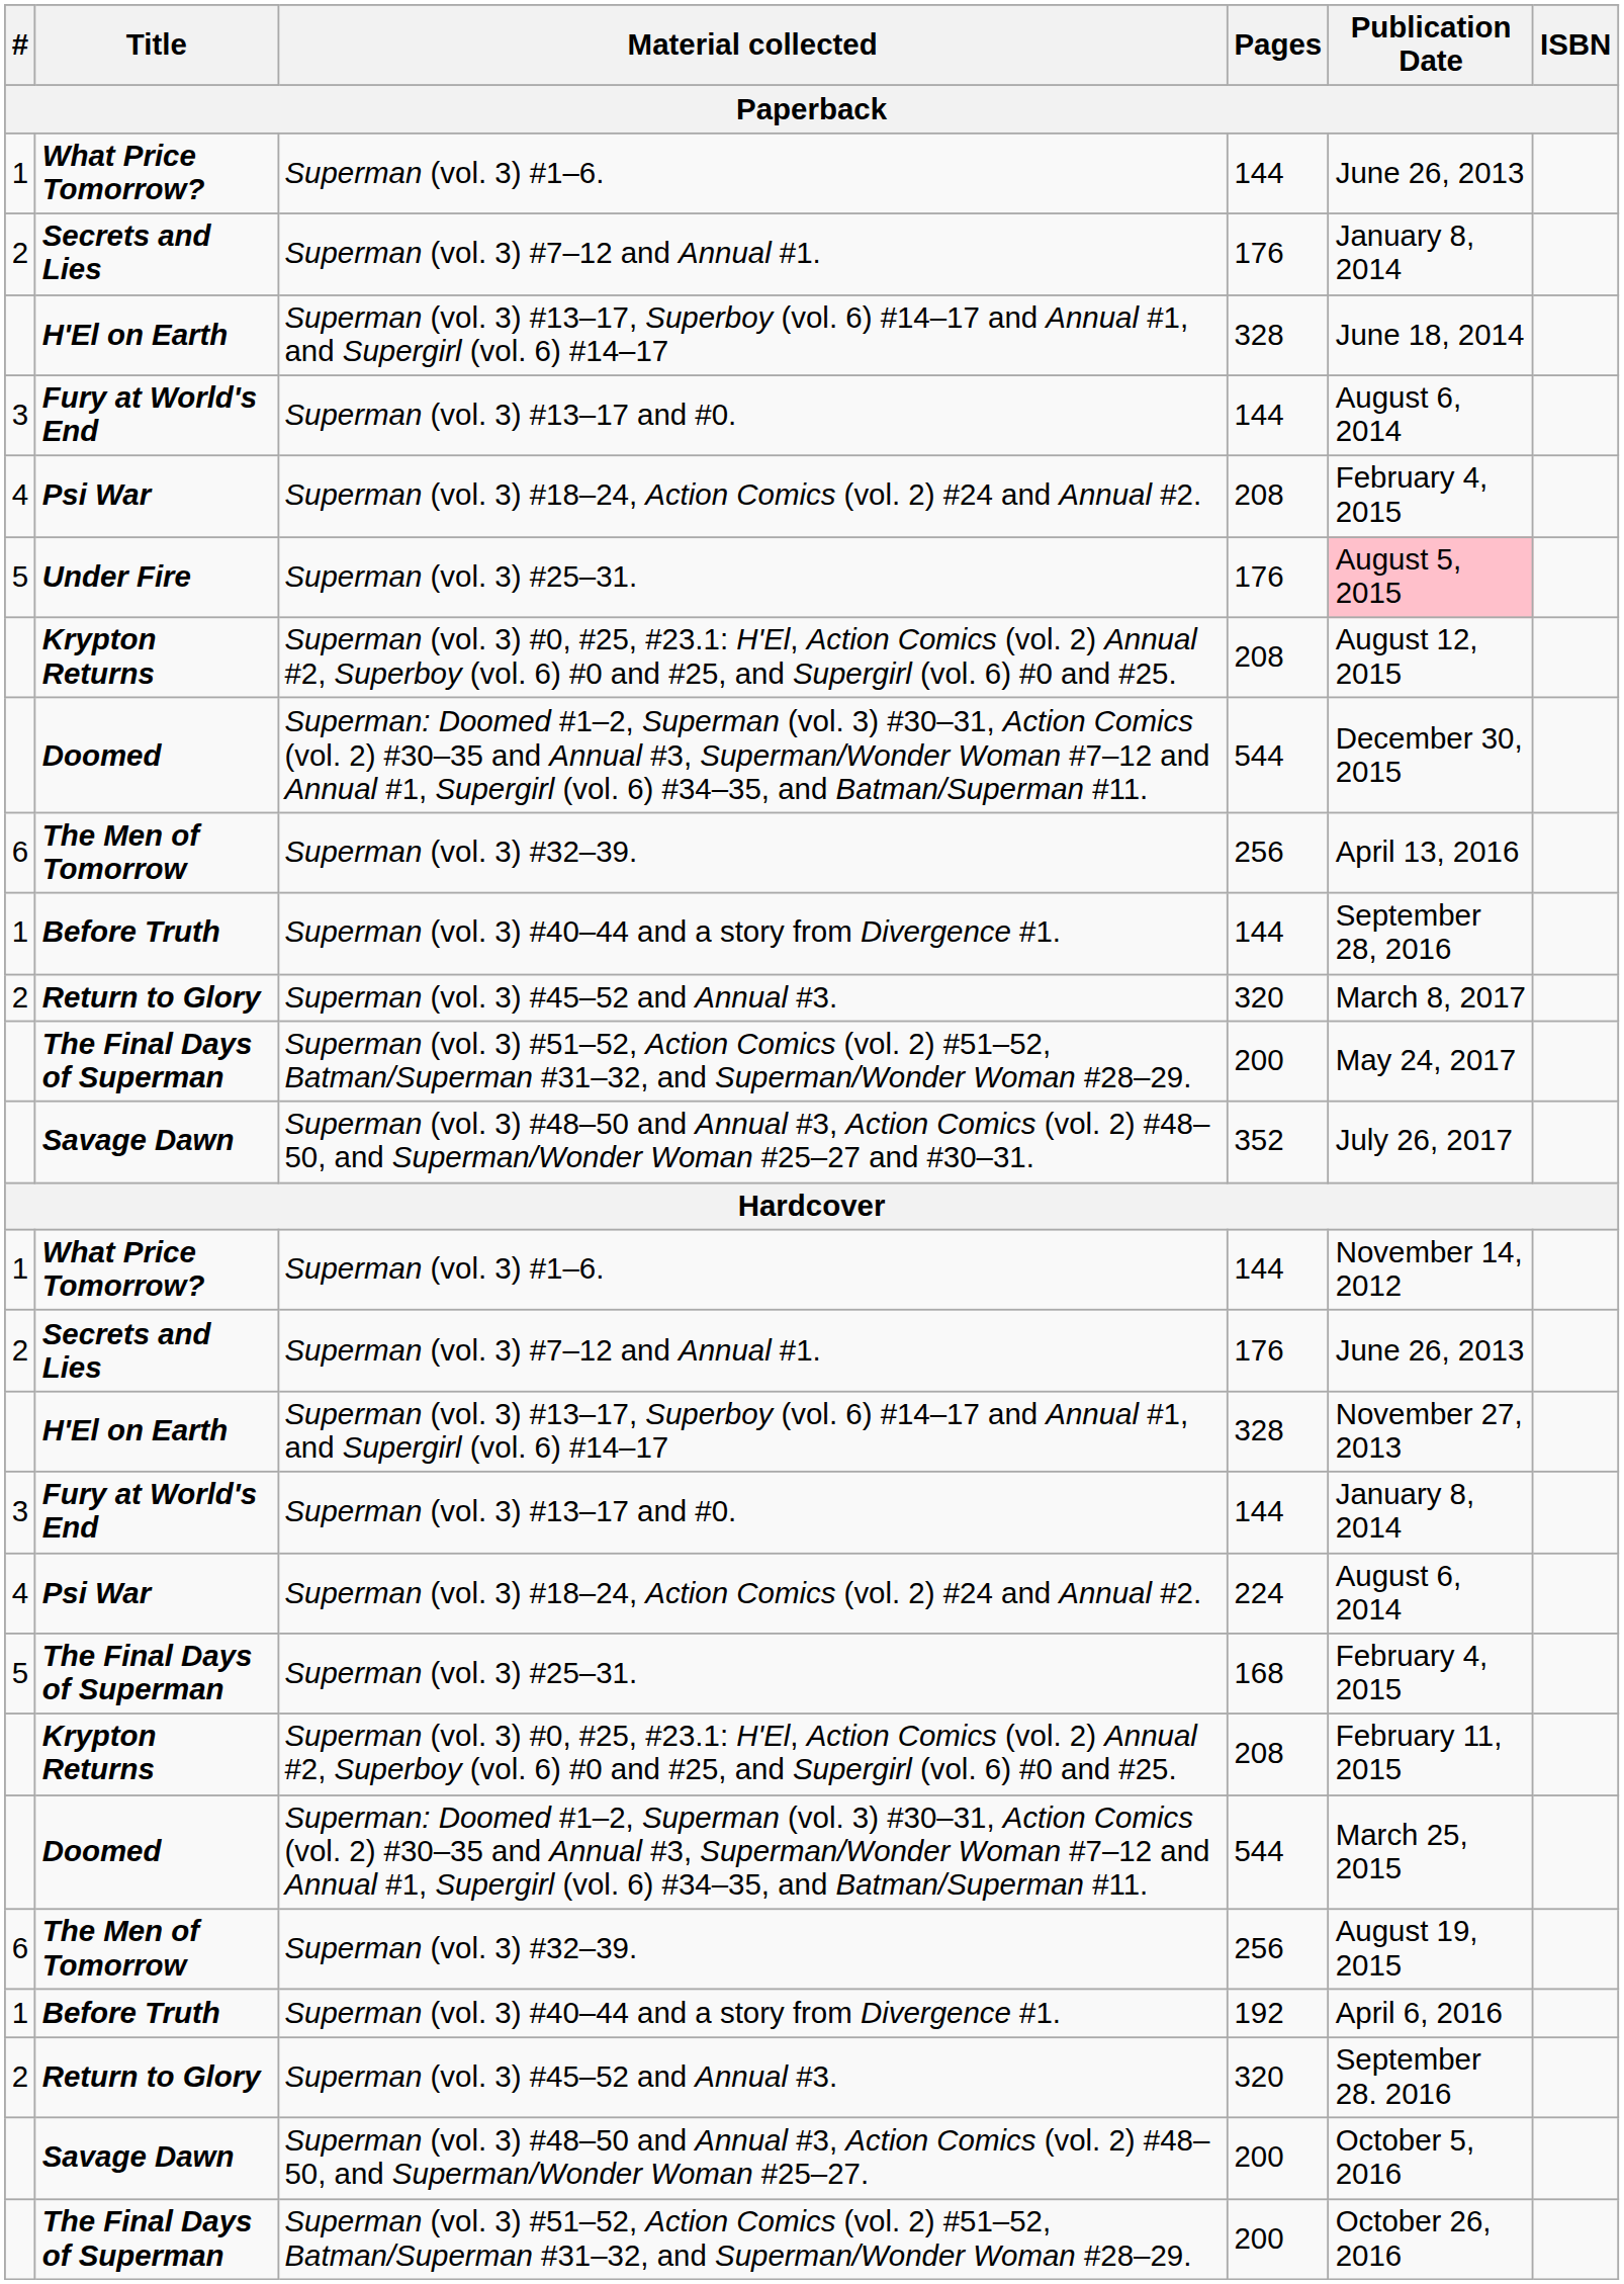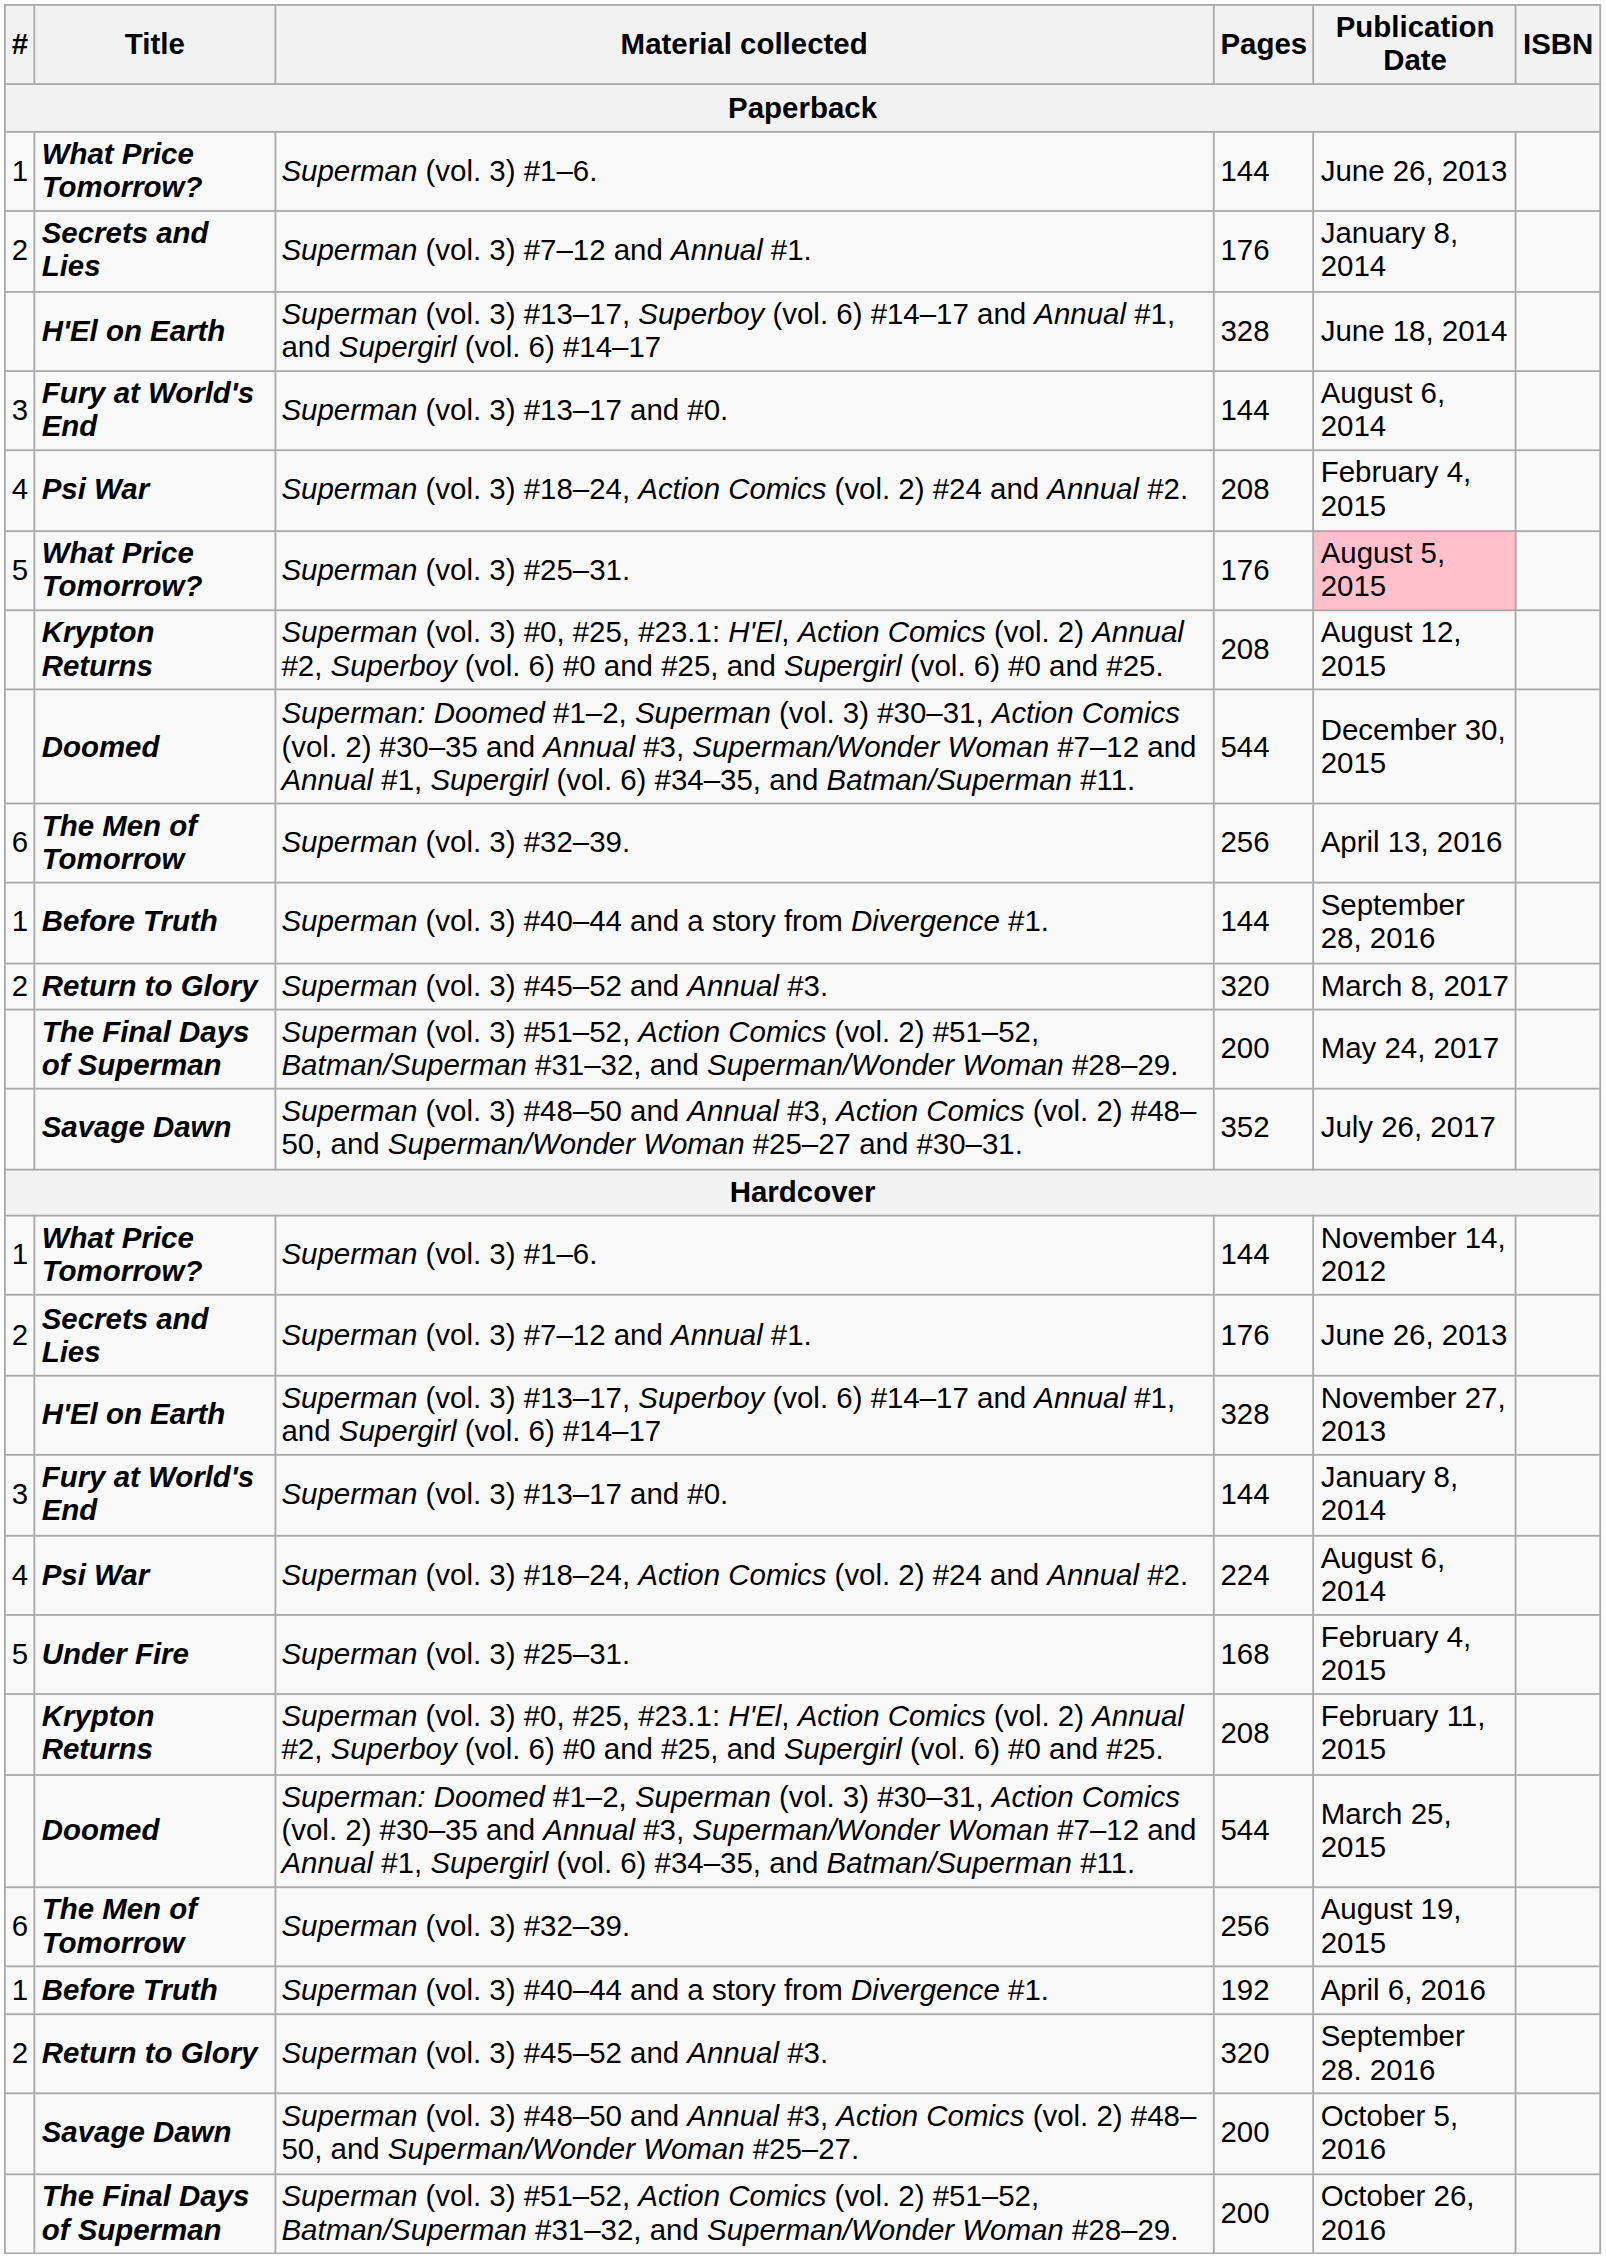 <table class="wikitable sortable">
 <tr>
 <th class="unsortable">#</th>
 <th>Title</th>
 <th>Material collected</th>
 <th class="unsortable">Pages</th>
 <th>Publication Date</th>
 <th class="unsortable">ISBN</th>
 </tr>
 <tr>
 <th colspan="6">Paperback</th>
 </tr>
 <tr>
 <td>1</td>
 <td><strong><em>What Price Tomorrow?</em></strong></td>
 <td><em>Superman</em> (vol. 3) #1–6.</td>
 <td>144</td>
 <td>June 26, 2013</td>
 <td align="right"></td>
 </tr>
 <tr>
 <td>2</td>
 <td><strong><em>Secrets and Lies</em></strong></td>
 <td><em>Superman</em> (vol. 3) #7–12 and <em>Annual</em> #1.</td>
 <td>176</td>
 <td>January 8, 2014</td>
 <td></td>
 </tr>
 <tr>
 <td></td>
 <td><strong><em>H'El on Earth</em></strong></td>
 <td><em>Superman</em> (vol. 3) #13–17, <em>Superboy</em> (vol. 6) #14–17 and <em>Annual</em> #1, and <em>Supergirl</em> (vol. 6) #14–17</td>
 <td>328</td>
 <td>June 18, 2014</td>
 <td></td>
 </tr>
 <tr>
 <td>3</td>
 <td><strong><em>Fury at World's End</em></strong></td>
 <td><em>Superman</em> (vol. 3) #13–17 and #0.</td>
 <td>144</td>
 <td>August 6, 2014</td>
 <td></td>
 </tr>
 <tr>
 <td>4</td>
 <td><strong><em>Psi War</em></strong></td>
 <td><em>Superman</em> (vol. 3) #18–24, <em>Action Comics</em> (vol. 2) #24 and <em>Annual</em> #2.</td>
 <td>208</td>
 <td>February 4, 2015</td>
 <td></td>
 </tr>
 <tr>
 <td>5</td>
-<td><strong><em>Under Fire</em></strong></td>
+<td><strong><em>What Price Tomorrow?</em></strong></td>
 <td><em>Superman</em> (vol. 3) #25–31.</td>
 <td>176</td>
 <td style="background: pink;">August 5, 2015</td>
 <td></td>
 </tr>
 <tr>
 <td></td>
 <td><strong><em>Krypton Returns</em></strong></td>
 <td><em>Superman</em> (vol. 3) #0, #25, #23.1: <em>H'El</em>, <em>Action Comics</em> (vol. 2) <em>Annual</em> #2, <em>Superboy</em> (vol. 6) #0 and #25, and <em>Supergirl</em> (vol. 6) #0 and #25.</td>
 <td>208</td>
 <td>August 12, 2015</td>
 <td></td>
 </tr>
 <tr>
 <td></td>
 <td><strong><em>Doomed</em></strong></td>
 <td><em>Superman: Doomed</em> #1–2, <em>Superman</em> (vol. 3) #30–31, <em>Action Comics</em> (vol. 2) #30–35 and <em>Annual</em> #3, <em>Superman/Wonder Woman</em> #7–12 and <em>Annual</em> #1, <em>Supergirl</em> (vol. 6) #34–35, and <em>Batman/Superman</em> #11.</td>
 <td>544</td>
 <td>December 30, 2015</td>
 <td></td>
 </tr>
 <tr>
 <td>6</td>
 <td><strong><em>The Men of Tomorrow</em></strong></td>
 <td><em>Superman</em> (vol. 3) #32–39.</td>
 <td>256</td>
 <td>April 13, 2016</td>
 <td></td>
 </tr>
 <tr>
 <td>1</td>
 <td><strong><em>Before Truth</em></strong></td>
 <td><em>Superman</em> (vol. 3) #40–44 and a story from <em>Divergence</em> #1.</td>
 <td>144</td>
 <td>September 28, 2016</td>
 <td></td>
 </tr>
 <tr>
 <td>2</td>
 <td><strong><em>Return to Glory</em></strong></td>
 <td><em>Superman</em> (vol. 3) #45–52 and <em>Annual</em> #3.</td>
 <td>320</td>
 <td>March 8, 2017</td>
 <td></td>
 </tr>
 <tr>
 <td></td>
 <td><strong><em>The Final Days of Superman</em></strong></td>
 <td><em>Superman</em> (vol. 3) #51–52, <em>Action Comics</em> (vol. 2) #51–52, <em>Batman/Superman</em> #31–32, and <em>Superman/Wonder Woman</em> #28–29.</td>
 <td>200</td>
 <td>May 24, 2017</td>
 <td></td>
 </tr>
 <tr>
 <td></td>
 <td><strong><em>Savage Dawn</em></strong></td>
 <td><em>Superman</em> (vol. 3) #48–50 and <em>Annual</em> #3, <em>Action Comics</em> (vol. 2) #48–50, and <em>Superman/Wonder Woman</em> #25–27 and #30–31.</td>
 <td>352</td>
 <td>July 26, 2017</td>
 <td></td>
 </tr>
 <tr>
 <th colspan="6">Hardcover</th>
 </tr>
 <tr>
 <td>1</td>
 <td><strong><em>What Price Tomorrow?</em></strong></td>
 <td><em>Superman</em> (vol. 3) #1–6.</td>
 <td>144</td>
 <td>November 14, 2012</td>
 <td></td>
 </tr>
 <tr>
 <td>2</td>
 <td><strong><em>Secrets and Lies</em></strong></td>
 <td><em>Superman</em> (vol. 3) #7–12 and <em>Annual</em> #1.</td>
 <td>176</td>
 <td>June 26, 2013</td>
 <td></td>
 </tr>
 <tr>
 <td></td>
 <td><strong><em>H'El on Earth</em></strong></td>
 <td><em>Superman</em> (vol. 3) #13–17, <em>Superboy</em> (vol. 6) #14–17 and <em>Annual</em> #1, and <em>Supergirl</em> (vol. 6) #14–17</td>
 <td>328</td>
 <td>November 27, 2013</td>
 <td></td>
 </tr>
 <tr>
 <td>3</td>
 <td><strong><em>Fury at World's End</em></strong></td>
 <td><em>Superman</em> (vol. 3) #13–17 and #0.</td>
 <td>144</td>
 <td>January 8, 2014</td>
 <td></td>
 </tr>
 <tr>
 <td>4</td>
 <td><strong><em>Psi War</em></strong></td>
 <td><em>Superman</em> (vol. 3) #18–24, <em>Action Comics</em> (vol. 2) #24 and <em>Annual</em> #2.</td>
 <td>224</td>
 <td>August 6, 2014</td>
 <td></td>
 </tr>
 <tr>
 <td>5</td>
-<td><strong><em>The Final Days of Superman</em></strong></td>
+<td><strong><em>Under Fire</em></strong></td>
 <td><em>Superman</em> (vol. 3) #25–31.</td>
 <td>168</td>
 <td>February 4, 2015</td>
 <td></td>
 </tr>
 <tr>
 <td></td>
 <td><strong><em>Krypton Returns</em></strong></td>
 <td><em>Superman</em> (vol. 3) #0, #25, #23.1: <em>H'El</em>, <em>Action Comics</em> (vol. 2) <em>Annual</em> #2, <em>Superboy</em> (vol. 6) #0 and #25, and <em>Supergirl</em> (vol. 6) #0 and #25.</td>
 <td>208</td>
 <td>February 11, 2015</td>
 <td></td>
 </tr>
 <tr>
 <td></td>
 <td><strong><em>Doomed</em></strong></td>
 <td><em>Superman: Doomed</em> #1–2, <em>Superman</em> (vol. 3) #30–31, <em>Action Comics</em> (vol. 2) #30–35 and <em>Annual</em> #3, <em>Superman/Wonder Woman</em> #7–12 and <em>Annual</em> #1, <em>Supergirl</em> (vol. 6) #34–35, and <em>Batman/Superman</em> #11.</td>
 <td>544</td>
 <td>March 25, 2015</td>
 <td></td>
 </tr>
 <tr>
 <td>6</td>
 <td><strong><em>The Men of Tomorrow</em></strong></td>
 <td><em>Superman</em> (vol. 3) #32–39.</td>
 <td>256</td>
 <td>August 19, 2015</td>
 <td></td>
 </tr>
 <tr>
 <td>1</td>
 <td><strong><em>Before Truth</em></strong></td>
 <td><em>Superman</em> (vol. 3) #40–44 and a story from <em>Divergence</em> #1.</td>
 <td>192</td>
 <td>April 6, 2016</td>
 <td></td>
 </tr>
 <tr>
 <td>2</td>
 <td><strong><em>Return to Glory</em></strong></td>
 <td><em>Superman</em> (vol. 3) #45–52 and <em>Annual</em> #3.</td>
 <td>320</td>
 <td>September 28. 2016</td>
 <td></td>
 </tr>
 <tr>
 <td></td>
 <td><strong><em>Savage Dawn</em></strong></td>
 <td><em>Superman</em> (vol. 3) #48–50 and <em>Annual</em> #3, <em>Action Comics</em> (vol. 2) #48–50, and <em>Superman/Wonder Woman</em> #25–27.</td>
 <td>200</td>
 <td>October 5, 2016</td>
 <td></td>
 </tr>
 <tr>
 <td></td>
 <td><strong><em>The Final Days of Superman</em></strong></td>
 <td><em>Superman</em> (vol. 3) #51–52, <em>Action Comics</em> (vol. 2) #51–52, <em>Batman/Superman</em> #31–32, and <em>Superman/Wonder Woman</em> #28–29.</td>
 <td>200</td>
 <td>October 26, 2016</td>
 <td></td>
 </tr>
 </table>
